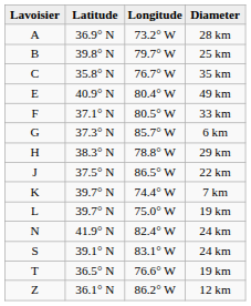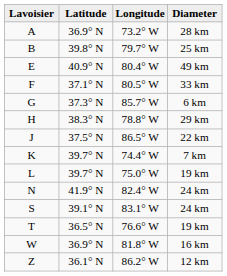 <table class="wikitable">
 <tr>
 <th width="25%" style="background:#eeeeee;">Lavoisier</th>
 <th width="25%" style="background:#eeeeee;">Latitude</th>
 <th width="25%" style="background:#eeeeee;">Longitude</th>
 <th width="25%" style="background:#eeeeee;">Diameter</th>
 </tr>
 <tr>
 <td align="center">A</td>
 <td align="center">36.9° N</td>
 <td align="center">73.2° W</td>
 <td align="center">28 km</td>
 </tr>
 <tr>
 <td align="center">B</td>
 <td align="center">39.8° N</td>
 <td align="center">79.7° W</td>
 <td align="center">25 km</td>
-</tr>
-<tr>
-<td align="center">C</td>
-<td align="center">35.8° N</td>
-<td align="center">76.7° W</td>
-<td align="center">35 km</td>
 </tr>
 <tr>
 <td align="center">E</td>
 <td align="center">40.9° N</td>
 <td align="center">80.4° W</td>
 <td align="center">49 km</td>
 </tr>
 <tr>
 <td align="center">F</td>
 <td align="center">37.1° N</td>
 <td align="center">80.5° W</td>
 <td align="center">33 km</td>
 </tr>
 <tr>
 <td align="center">G</td>
 <td align="center">37.3° N</td>
 <td align="center">85.7° W</td>
 <td align="center">6 km</td>
 </tr>
 <tr>
 <td align="center">H</td>
 <td align="center">38.3° N</td>
 <td align="center">78.8° W</td>
 <td align="center">29 km</td>
 </tr>
 <tr>
 <td align="center">J</td>
 <td align="center">37.5° N</td>
 <td align="center">86.5° W</td>
 <td align="center">22 km</td>
 </tr>
 <tr>
 <td align="center">K</td>
 <td align="center">39.7° N</td>
 <td align="center">74.4° W</td>
 <td align="center">7 km</td>
 </tr>
 <tr>
 <td align="center">L</td>
 <td align="center">39.7° N</td>
 <td align="center">75.0° W</td>
 <td align="center">19 km</td>
 </tr>
 <tr>
 <td align="center">N</td>
 <td align="center">41.9° N</td>
 <td align="center">82.4° W</td>
 <td align="center">24 km</td>
 </tr>
 <tr>
 <td align="center">S</td>
 <td align="center">39.1° N</td>
 <td align="center">83.1° W</td>
 <td align="center">24 km</td>
 </tr>
 <tr>
 <td align="center">T</td>
 <td align="center">36.5° N</td>
 <td align="center">76.6° W</td>
 <td align="center">19 km</td>
 </tr>
 <tr>
+<td align="center">W</td>
+<td align="center">36.9° N</td>
+<td align="center">81.8° W</td>
+<td align="center">16 km</td>
+</tr>
+<tr>
 <td align="center">Z</td>
 <td align="center">36.1° N</td>
 <td align="center">86.2° W</td>
 <td align="center">12 km</td>
 </tr>
 </table>
